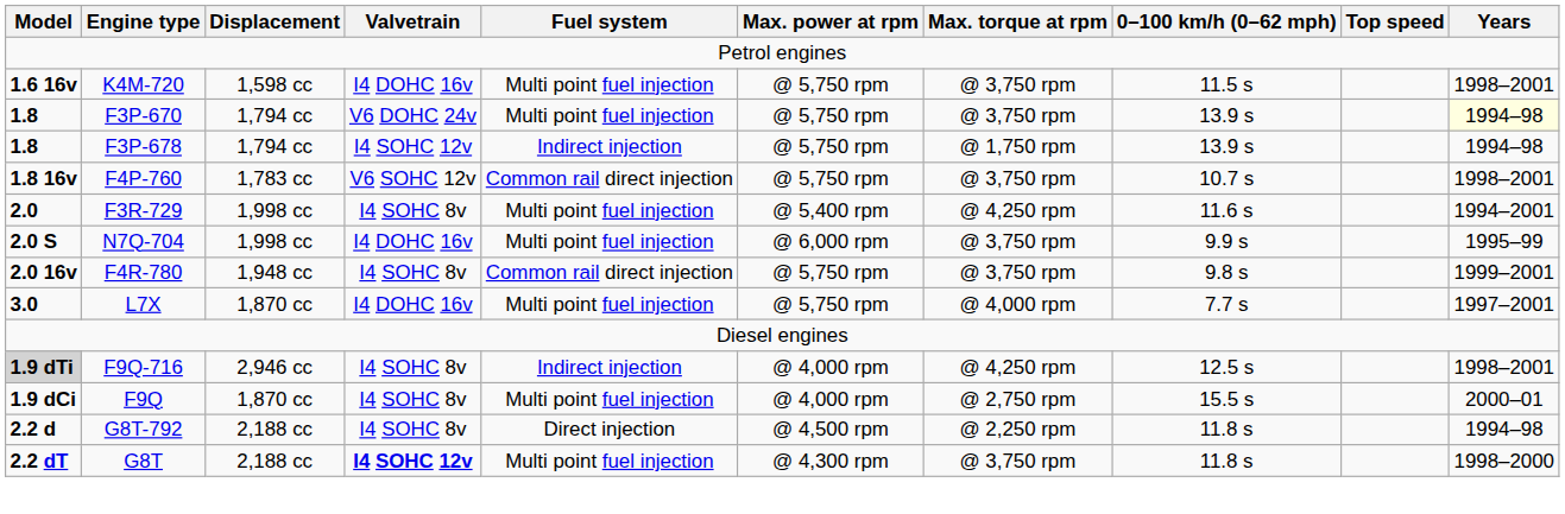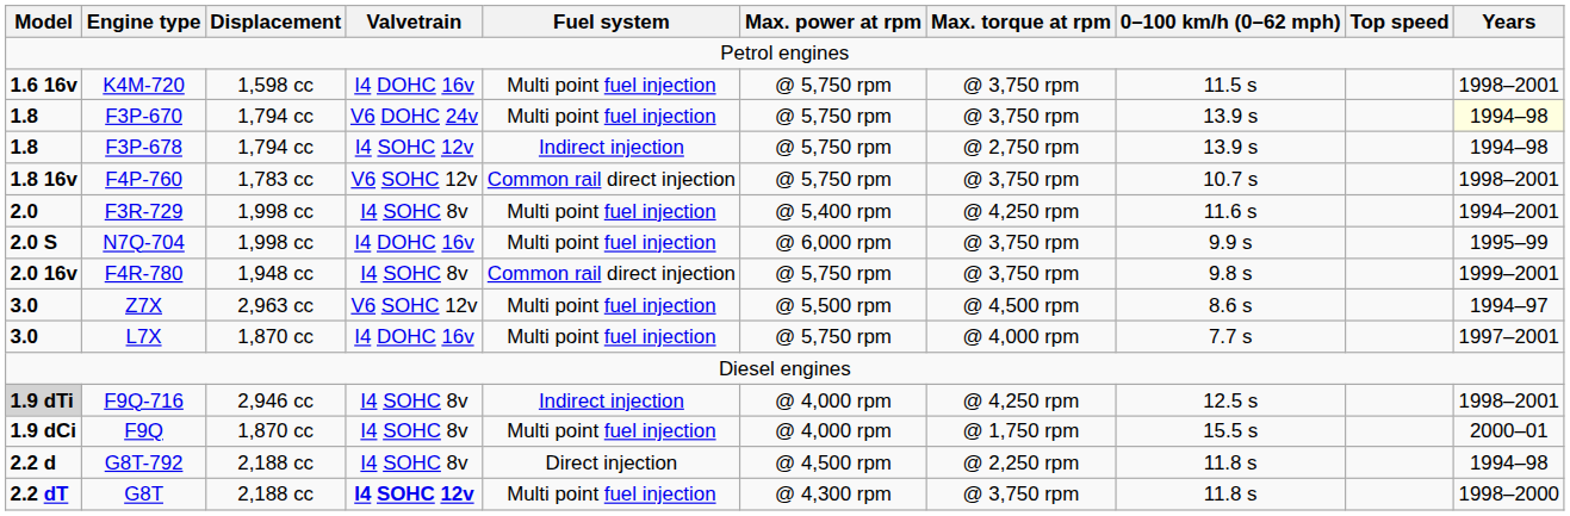 <table class="wikitable" style="text-align:center; font-size:91%;">
 <tr>
 <th>Model</th>
 <th>Engine type</th>
 <th>Displacement</th>
 <th>Valvetrain</th>
 <th>Fuel system</th>
 <th>Max. power at rpm</th>
 <th>Max. torque at rpm</th>
 <th>0–100 km/h (0–62 mph)</th>
 <th>Top speed</th>
 <th>Years</th>
 </tr>
 <tr>
 <td colspan="10">Petrol engines</td>
 </tr>
 <tr>
 <td align="left"><strong>1.6 16v</strong></td>
 <td><a href='#'>K4M-720</a></td>
 <td>1,598 cc</td>
 <td><a href='#'>I4</a> <a href='#'>DOHC</a> <a href='#'>16v</a></td>
 <td>Multi point <a href='#'>fuel injection</a></td>
 <td> @ 5,750 rpm</td>
 <td> @ 3,750 rpm</td>
 <td>11.5 s</td>
 <td></td>
 <td>1998–2001</td>
 </tr>
 <tr>
 <td align="left"><strong>1.8</strong></td>
 <td><a href='#'>F3P-670</a></td>
 <td>1,794 cc</td>
 <td><a href='#'>V6</a> <a href='#'>DOHC</a> <a href='#'>24v</a></td>
 <td>Multi point <a href='#'>fuel injection</a></td>
 <td> @ 5,750 rpm</td>
 <td> @ 3,750 rpm</td>
 <td>13.9 s</td>
 <td></td>
 <td style="background: lightyellow;">1994–98</td>
 </tr>
 <tr>
 <td align="left"><strong>1.8</strong></td>
 <td><a href='#'>F3P-678</a></td>
 <td>1,794 cc</td>
 <td><a href='#'>I4</a> <a href='#'>SOHC</a> <a href='#'>12v</a></td>
 <td><a href='#'>Indirect injection</a></td>
 <td> @ 5,750 rpm</td>
-<td> @ 1,750 rpm</td>
+<td> @ 2,750 rpm</td>
 <td>13.9 s</td>
 <td></td>
 <td>1994–98</td>
 </tr>
 <tr>
 <td align="left"><strong>1.8 16v</strong></td>
 <td><a href='#'>F4P-760</a></td>
 <td>1,783 cc</td>
 <td><a href='#'>V6</a> <a href='#'>SOHC</a> 12v</td>
 <td><a href='#'>Common rail</a> direct injection</td>
 <td> @ 5,750 rpm</td>
 <td> @ 3,750 rpm</td>
 <td>10.7 s</td>
 <td></td>
 <td>1998–2001</td>
 </tr>
 <tr>
 <td align="left"><strong>2.0</strong></td>
 <td><a href='#'>F3R-729</a></td>
 <td>1,998 cc</td>
 <td><a href='#'>I4</a> <a href='#'>SOHC</a> 8v</td>
 <td>Multi point <a href='#'>fuel injection</a></td>
 <td> @ 5,400 rpm</td>
 <td> @ 4,250 rpm</td>
 <td>11.6 s</td>
 <td></td>
 <td>1994–2001</td>
 </tr>
 <tr>
 <td align="left"><strong>2.0 S</strong></td>
 <td><a href='#'>N7Q-704</a></td>
 <td>1,998 cc</td>
 <td><a href='#'>I4</a> <a href='#'>DOHC</a> <a href='#'>16v</a></td>
 <td>Multi point <a href='#'>fuel injection</a></td>
 <td> @ 6,000 rpm</td>
 <td> @ 3,750 rpm</td>
 <td>9.9 s</td>
 <td></td>
 <td>1995–99</td>
 </tr>
 <tr>
 <td align="left"><strong>2.0 16v</strong></td>
 <td><a href='#'>F4R-780</a></td>
 <td>1,948 cc</td>
 <td><a href='#'>I4</a> <a href='#'>SOHC</a> 8v</td>
 <td><a href='#'>Common rail</a> direct injection</td>
 <td> @ 5,750 rpm</td>
 <td> @ 3,750 rpm</td>
 <td>9.8 s</td>
 <td></td>
 <td>1999–2001</td>
 </tr>
 <tr>
 <td align="left"><strong>3.0</strong></td>
+<td><a href='#'>Z7X</a></td>
+<td>2,963 cc</td>
+<td><a href='#'>V6</a> <a href='#'>SOHC</a> 12v</td>
+<td>Multi point <a href='#'>fuel injection</a></td>
+<td> @ 5,500 rpm</td>
+<td> @ 4,500 rpm</td>
+<td>8.6 s</td>
+<td></td>
+<td>1994–97</td>
+</tr>
+<tr>
+<td align="left"><strong>3.0</strong></td>
 <td><a href='#'>L7X</a></td>
 <td>1,870 cc</td>
 <td><a href='#'>I4</a> <a href='#'>DOHC</a> <a href='#'>16v</a></td>
 <td>Multi point <a href='#'>fuel injection</a></td>
 <td> @ 5,750 rpm</td>
 <td> @ 4,000 rpm</td>
 <td>7.7 s</td>
 <td></td>
 <td>1997–2001</td>
 </tr>
 <tr>
 <td colspan="10">Diesel engines</td>
 </tr>
 <tr>
 <td align="left" style="background: lightgrey;"><strong>1.9 dTi</strong></td>
 <td><a href='#'>F9Q-716</a></td>
 <td>2,946 cc</td>
 <td><a href='#'>I4</a> <a href='#'>SOHC</a> 8v</td>
 <td><a href='#'>Indirect injection</a></td>
 <td> @ 4,000 rpm</td>
 <td> @ 4,250 rpm</td>
 <td>12.5 s</td>
 <td></td>
 <td>1998–2001</td>
 </tr>
 <tr>
 <td align="left"><strong>1.9 dCi</strong></td>
 <td><a href='#'>F9Q</a></td>
 <td>1,870 cc</td>
 <td><a href='#'>I4</a> <a href='#'>SOHC</a> 8v</td>
 <td>Multi point <a href='#'>fuel injection</a></td>
 <td> @ 4,000 rpm</td>
-<td> @ 2,750 rpm</td>
+<td> @ 1,750 rpm</td>
 <td>15.5 s</td>
 <td></td>
 <td>2000–01</td>
 </tr>
 <tr>
 <td align="left"><strong>2.2 d</strong></td>
 <td><a href='#'>G8T-792</a></td>
 <td>2,188 cc</td>
 <td><a href='#'>I4</a> <a href='#'>SOHC</a> 8v</td>
 <td>Direct injection</td>
 <td> @ 4,500 rpm</td>
 <td> @ 2,250 rpm</td>
 <td>11.8 s</td>
 <td></td>
 <td>1994–98</td>
 </tr>
 <tr>
 <td align="left"><strong>2.2 <a href='#'>dT</a></strong></td>
 <td><a href='#'>G8T</a></td>
 <td>2,188 cc</td>
 <td><strong><a href='#'>I4</a> <a href='#'>SOHC</a> <a href='#'>12v</a></strong></td>
 <td>Multi point <a href='#'>fuel injection</a></td>
 <td> @ 4,300 rpm</td>
 <td> @ 3,750 rpm</td>
 <td>11.8 s</td>
 <td></td>
 <td>1998–2000</td>
 </tr>
 </table>
